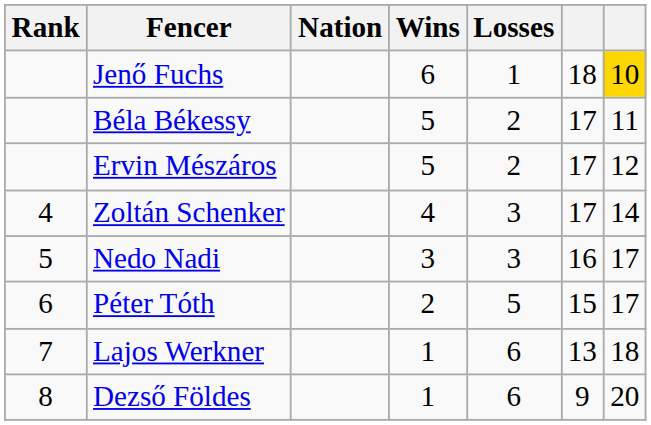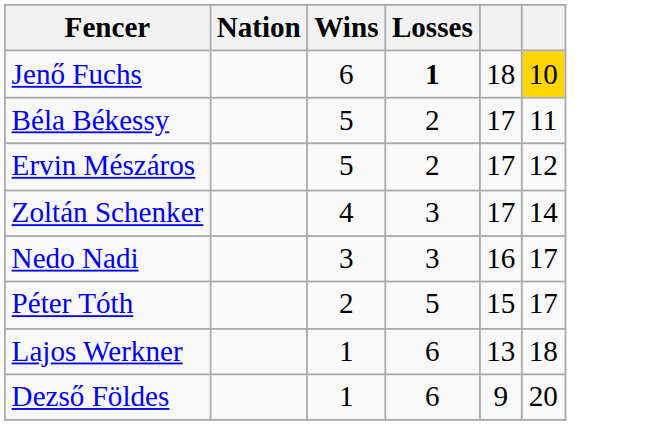 <table class="wikitable sortable" style="text-align:center">
 <tr>
-<th>Rank</th>
 <th>Fencer</th>
 <th>Nation</th>
 <th>Wins</th>
 <th>Losses</th>
 <th></th>
 <th></th>
 </tr>
 <tr>
-<td></td>
 <td align=left><a href='#'>Jenő Fuchs</a></td>
 <td align=left></td>
 <td>6</td>
-<td>1</td>
+<td><strong>1</strong></td>
 <td>18</td>
 <td style="background: gold;">10</td>
 </tr>
 <tr>
-<td></td>
 <td align=left><a href='#'>Béla Békessy</a></td>
 <td align=left></td>
 <td>5</td>
 <td>2</td>
 <td>17</td>
 <td>11</td>
 </tr>
 <tr>
-<td></td>
 <td align=left><a href='#'>Ervin Mészáros</a></td>
 <td align=left></td>
 <td>5</td>
 <td>2</td>
 <td>17</td>
 <td>12</td>
 </tr>
 <tr>
-<td>4</td>
 <td align=left><a href='#'>Zoltán Schenker</a></td>
 <td align=left></td>
 <td>4</td>
 <td>3</td>
 <td>17</td>
 <td>14</td>
 </tr>
 <tr>
-<td>5</td>
 <td align=left><a href='#'>Nedo Nadi</a></td>
 <td align=left></td>
 <td>3</td>
 <td>3</td>
 <td>16</td>
 <td>17</td>
 </tr>
 <tr>
-<td>6</td>
 <td align=left><a href='#'>Péter Tóth</a></td>
 <td align=left></td>
 <td>2</td>
 <td>5</td>
 <td>15</td>
 <td>17</td>
 </tr>
 <tr>
-<td>7</td>
 <td align=left><a href='#'>Lajos Werkner</a></td>
 <td align=left></td>
 <td>1</td>
 <td>6</td>
 <td>13</td>
 <td>18</td>
 </tr>
 <tr>
-<td>8</td>
 <td align=left><a href='#'>Dezső Földes</a></td>
 <td align=left></td>
 <td>1</td>
 <td>6</td>
 <td>9</td>
 <td>20</td>
 </tr>
 </table>
